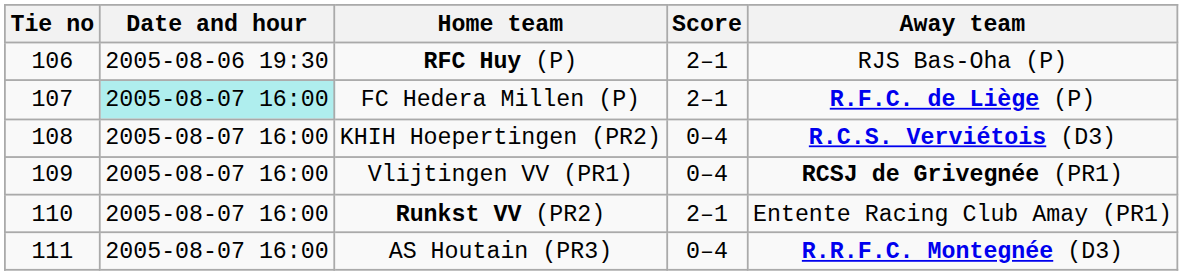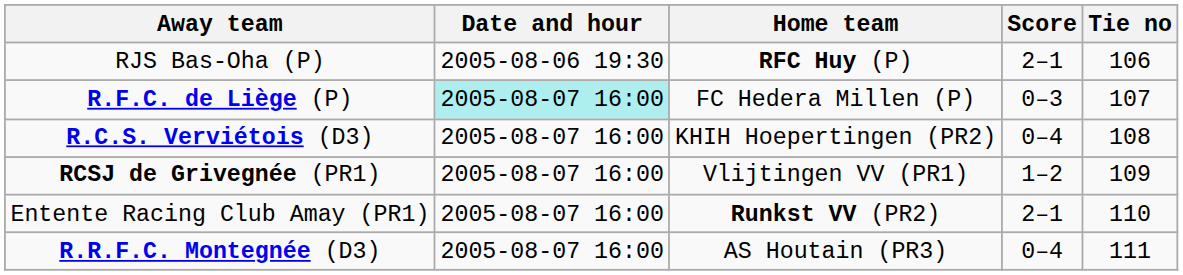 <table class="wikitable" style="text-align: center">
 <tr>
-<th>Tie no</th>
+<th>Away team</th>
 <th>Date and hour</th>
 <th>Home team</th>
 <th>Score</th>
-<th>Away team</th>
+<th>Tie no</th>
 </tr>
 <tr>
-<td>106</td>
+<td>RJS Bas-Oha (P)</td>
 <td>2005-08-06 19:30</td>
 <td><strong>RFC Huy</strong> (P)</td>
 <td>2–1</td>
-<td>RJS Bas-Oha (P)</td>
+<td>106</td>
 </tr>
 <tr>
-<td>107</td>
+<td><strong><a href='#'>R.F.C. de Liège</a></strong> (P)</td>
 <td style="background: paleturquoise;">2005-08-07 16:00</td>
 <td>FC Hedera Millen (P)</td>
-<td>2–1</td>
-<td><strong><a href='#'>R.F.C. de Liège</a></strong> (P)</td>
+<td>0–3</td>
+<td>107</td>
 </tr>
 <tr>
-<td>108</td>
+<td><strong><a href='#'>R.C.S. Verviétois</a></strong> (D3)</td>
 <td>2005-08-07 16:00</td>
 <td>KHIH Hoepertingen (PR2)</td>
 <td>0–4</td>
-<td><strong><a href='#'>R.C.S. Verviétois</a></strong> (D3)</td>
+<td>108</td>
 </tr>
 <tr>
-<td>109</td>
+<td><strong>RCSJ de Grivegnée</strong> (PR1)</td>
 <td>2005-08-07 16:00</td>
 <td>Vlijtingen VV (PR1)</td>
-<td>0–4</td>
-<td><strong>RCSJ de Grivegnée</strong> (PR1)</td>
+<td>1–2</td>
+<td>109</td>
 </tr>
 <tr>
-<td>110</td>
+<td>Entente Racing Club Amay (PR1)</td>
 <td>2005-08-07 16:00</td>
 <td><strong>Runkst VV</strong> (PR2)</td>
 <td>2–1</td>
-<td>Entente Racing Club Amay (PR1)</td>
+<td>110</td>
 </tr>
 <tr>
-<td>111</td>
+<td><strong><a href='#'>R.R.F.C. Montegnée</a></strong> (D3)</td>
 <td>2005-08-07 16:00</td>
 <td>AS Houtain (PR3)</td>
 <td>0–4</td>
-<td><strong><a href='#'>R.R.F.C. Montegnée</a></strong> (D3)</td>
+<td>111</td>
 </tr>
 </table>
